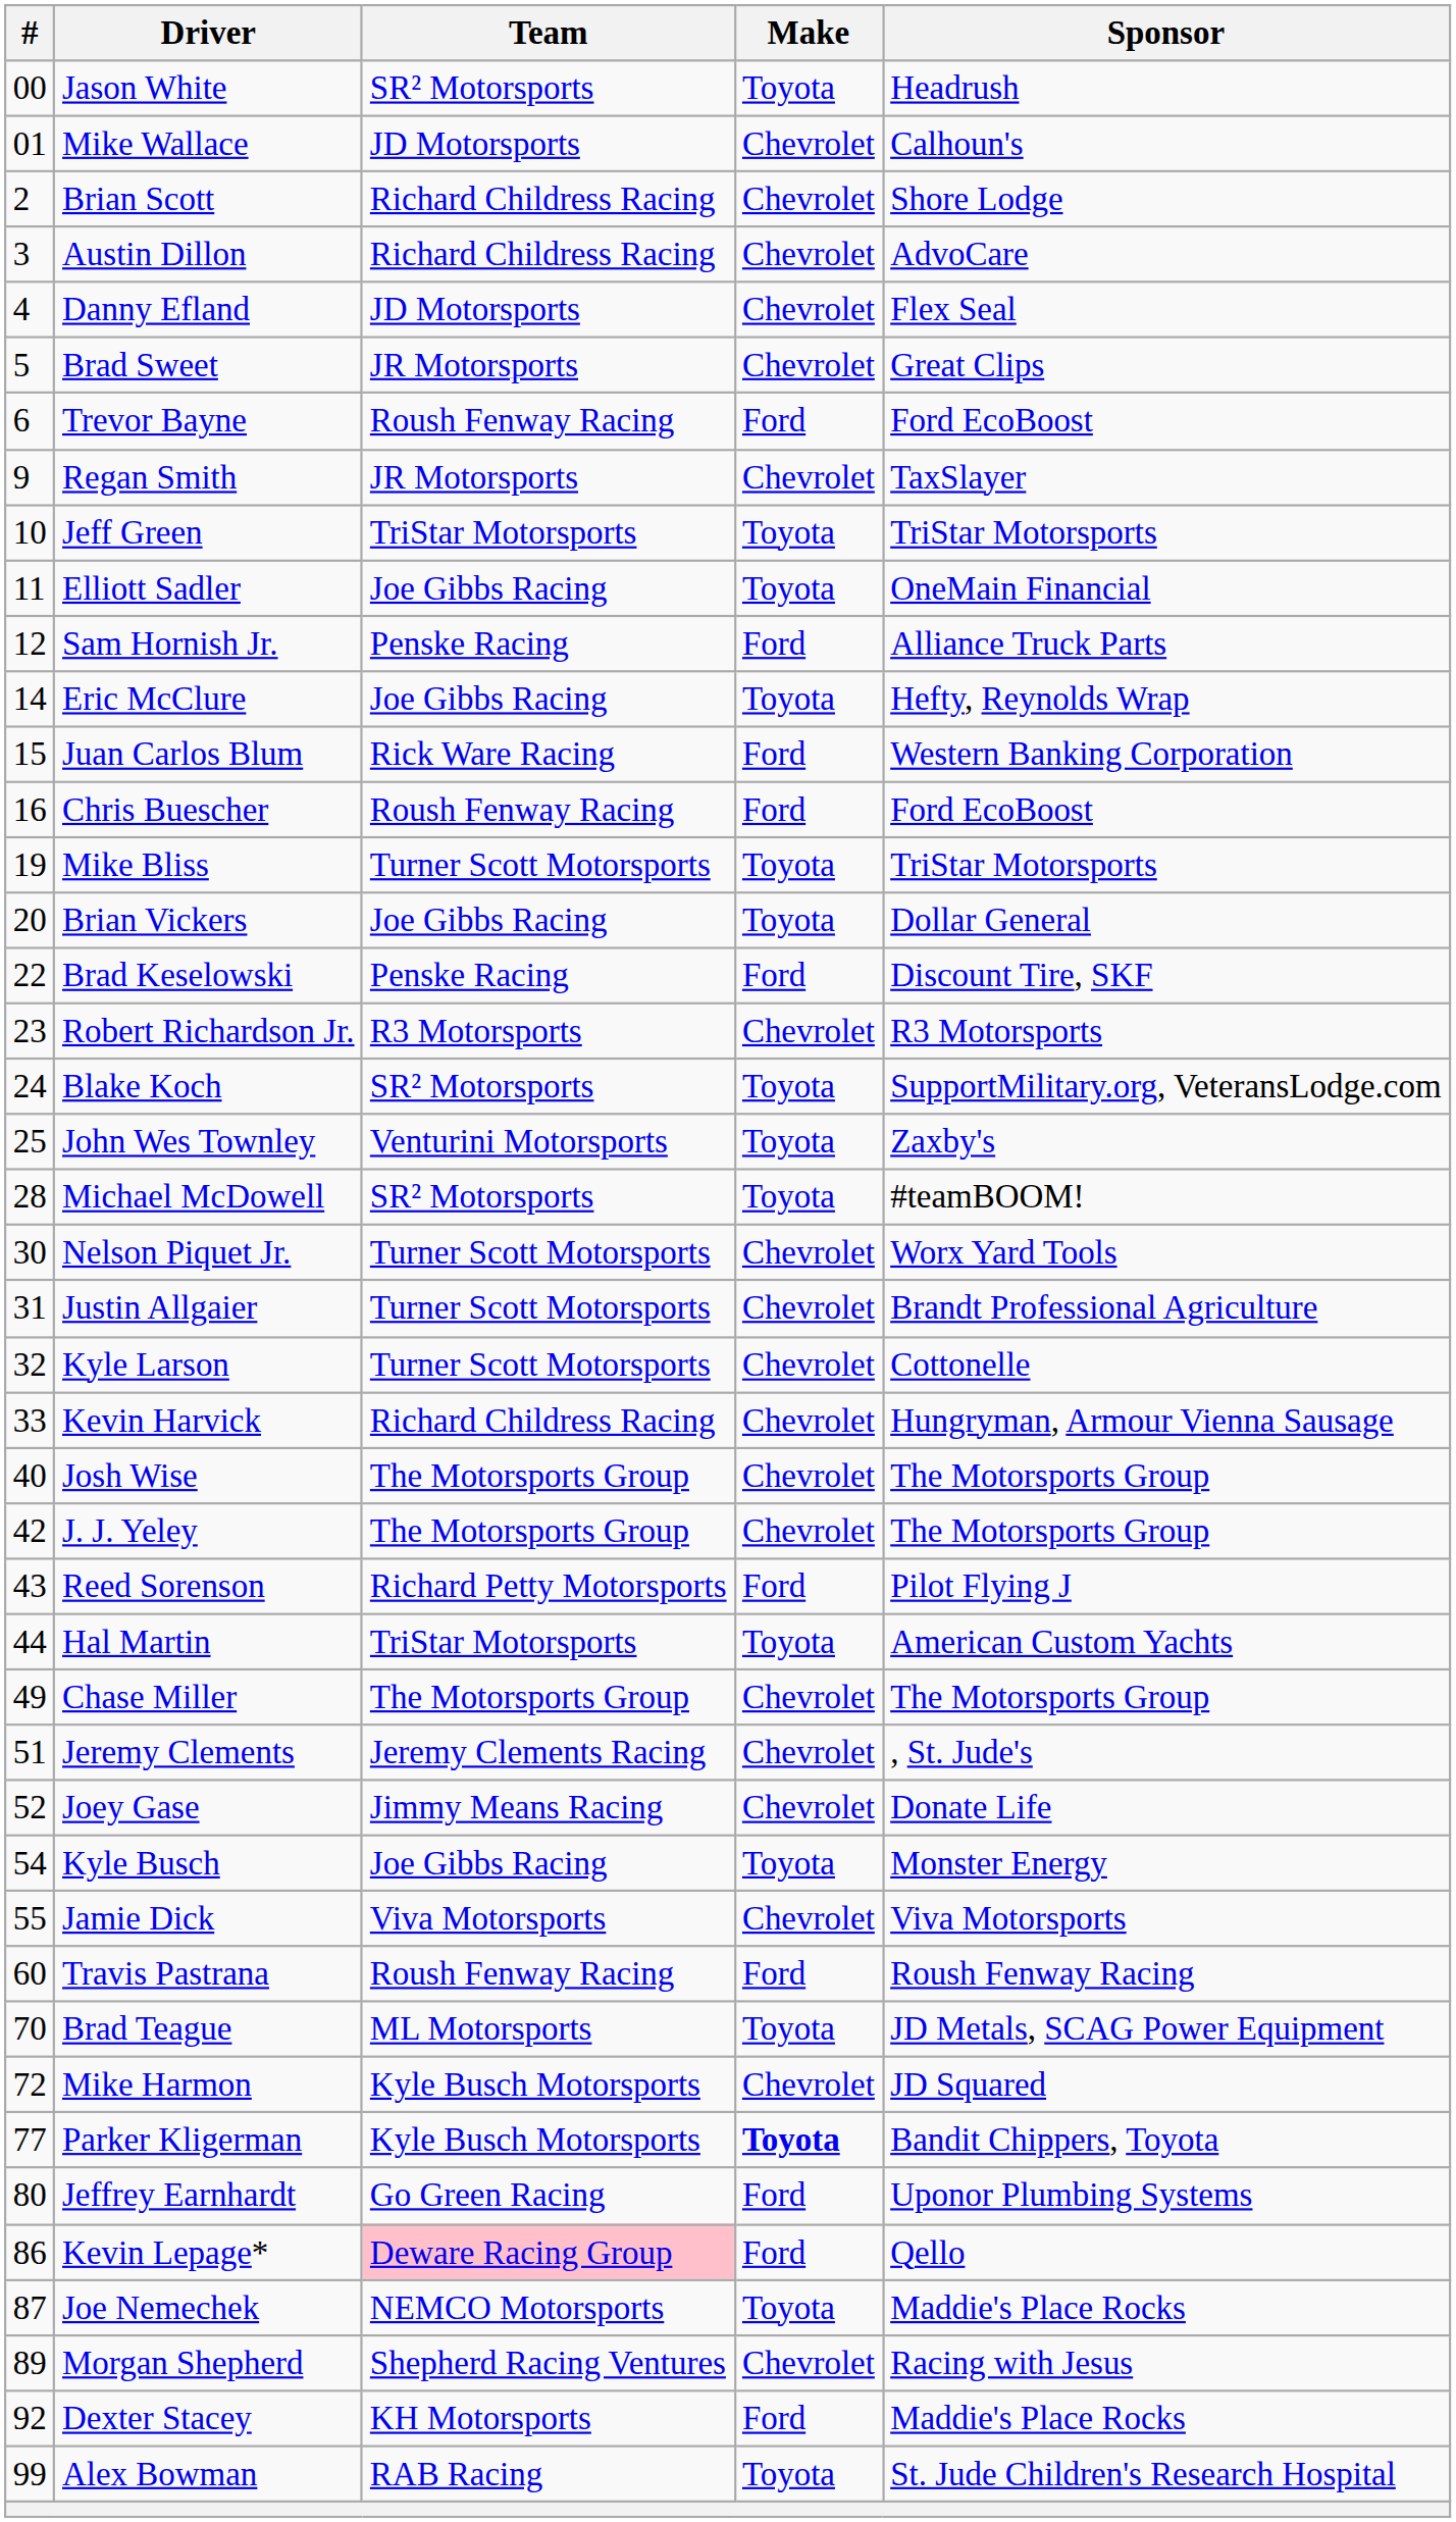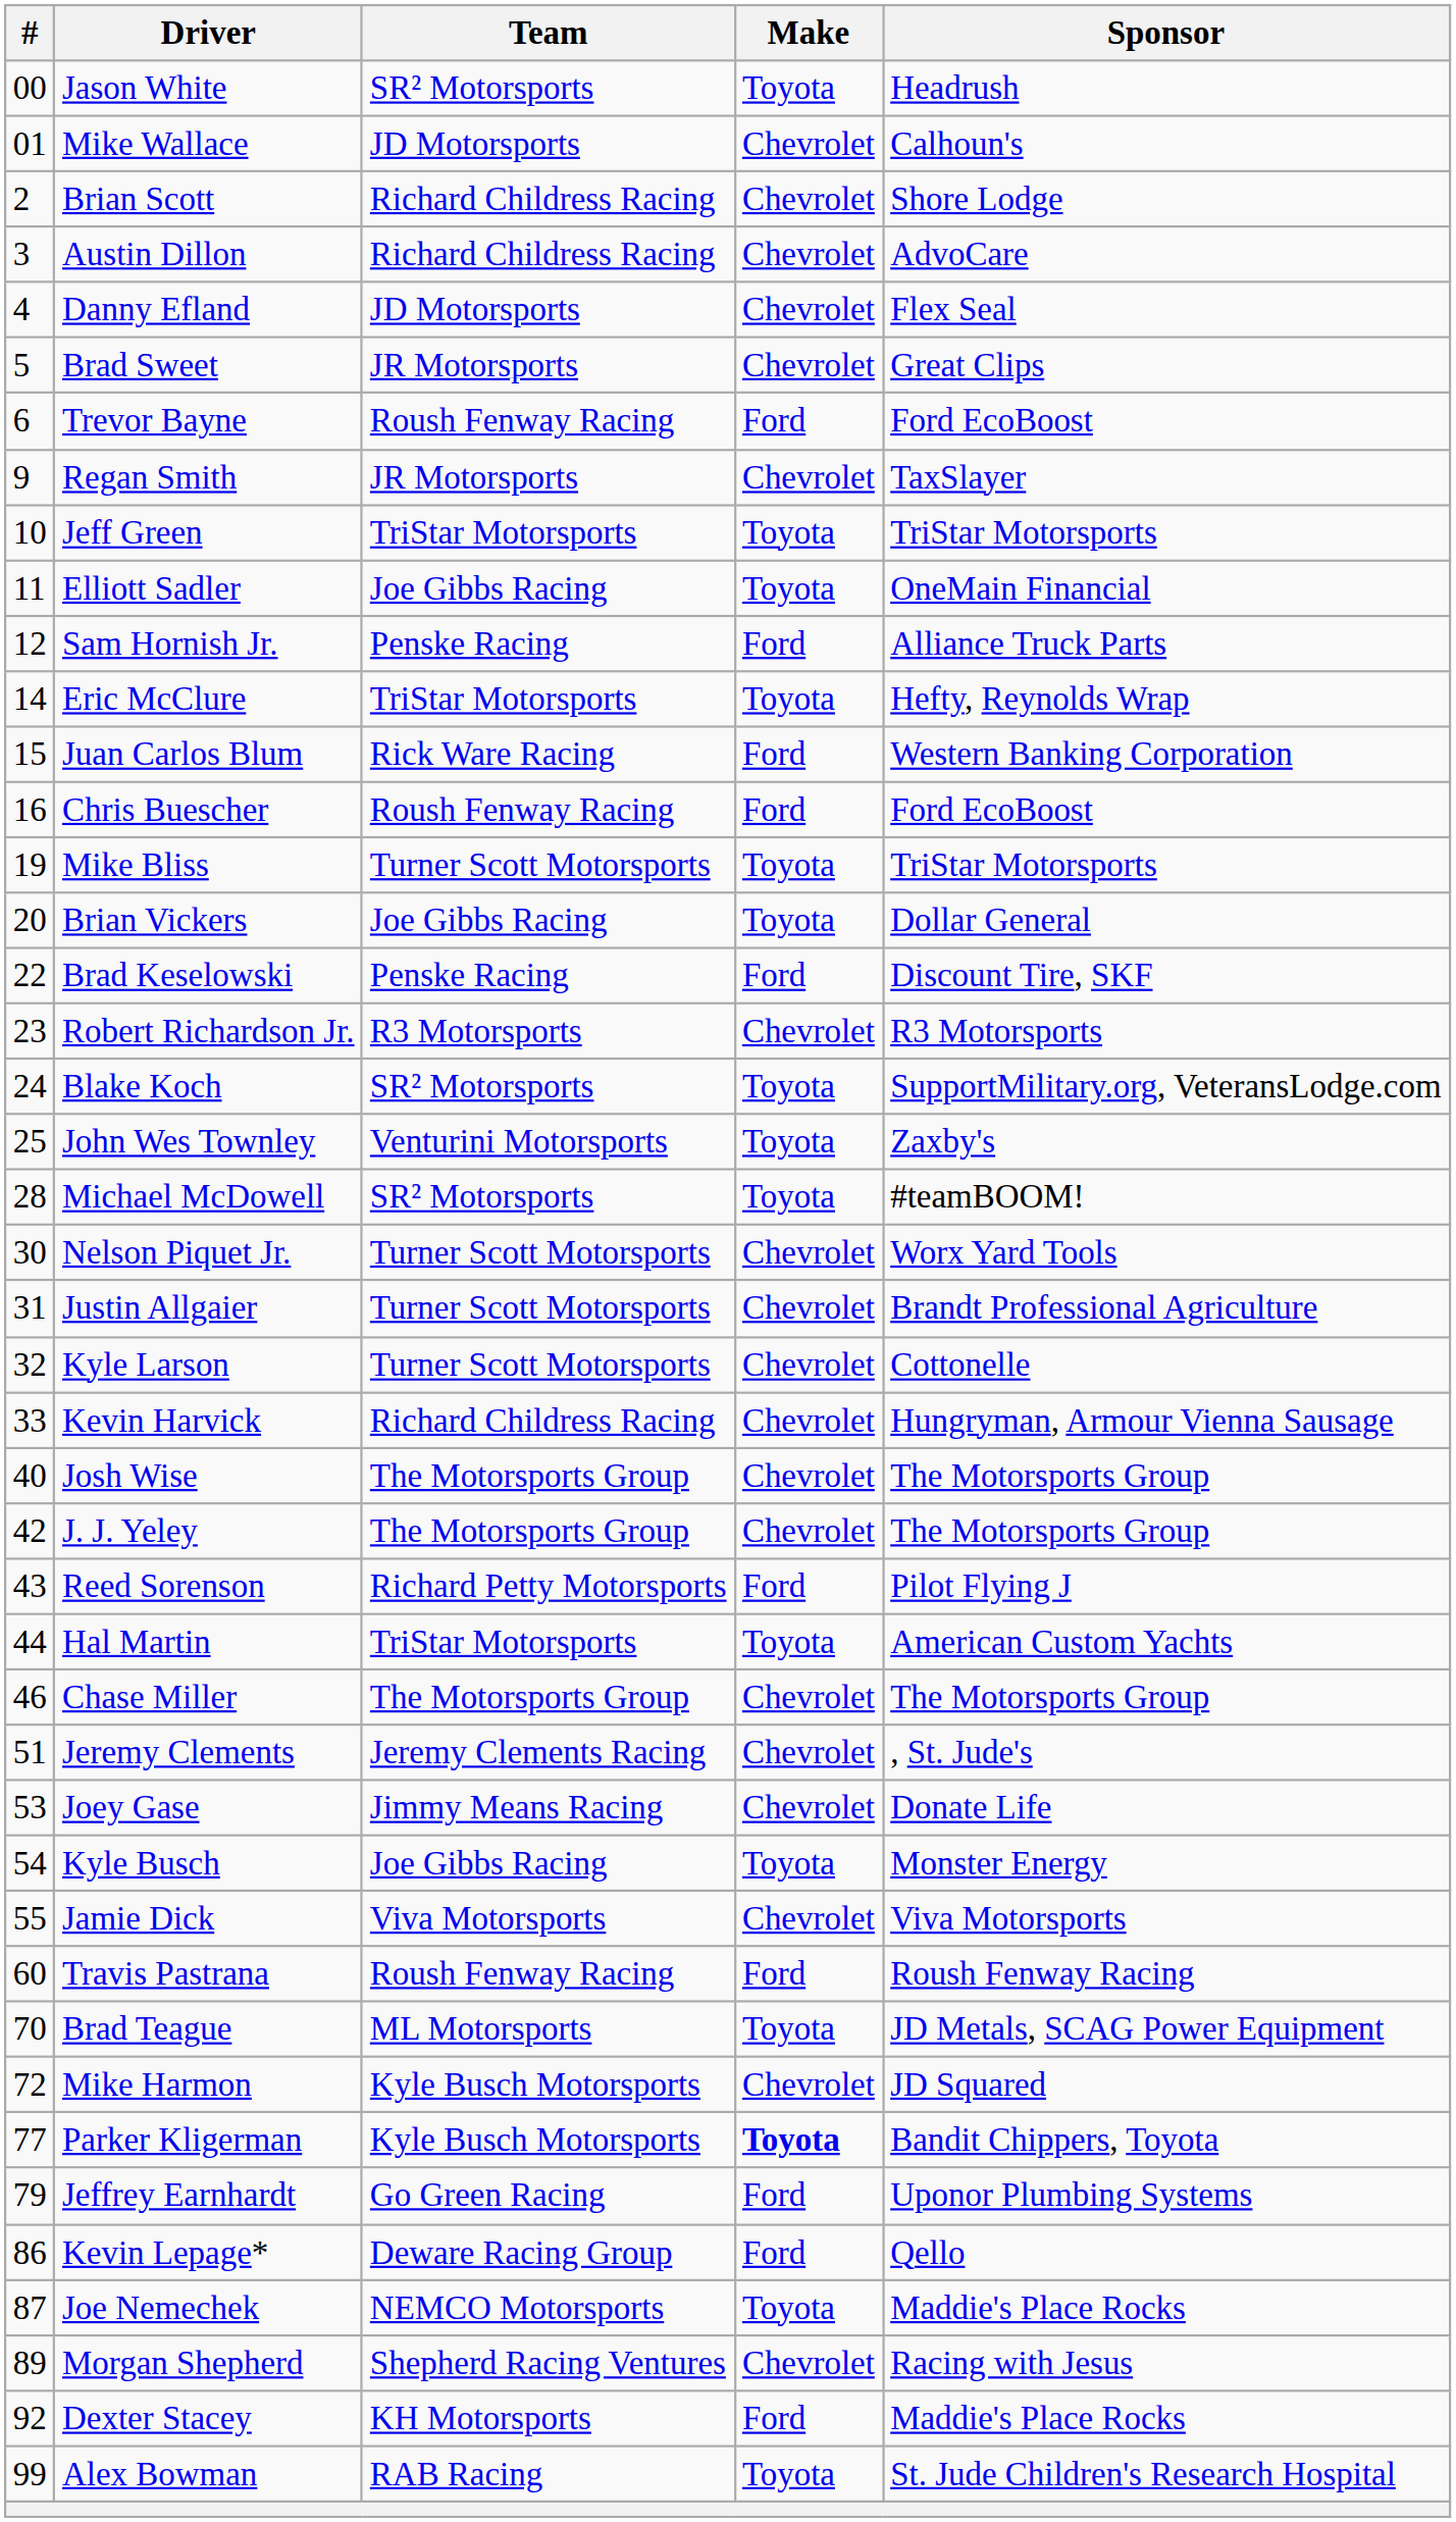 <table class="wikitable" style="font-size:95%">
 <tr>
 <th>#</th>
 <th>Driver</th>
 <th>Team</th>
 <th>Make</th>
 <th>Sponsor</th>
 </tr>
 <tr>
 <td>00</td>
 <td><a href='#'>Jason White</a></td>
 <td><a href='#'>SR² Motorsports</a></td>
 <td><a href='#'>Toyota</a></td>
 <td><a href='#'>Headrush</a></td>
 </tr>
 <tr>
 <td>01</td>
 <td><a href='#'>Mike Wallace</a></td>
 <td><a href='#'>JD Motorsports</a></td>
 <td><a href='#'>Chevrolet</a></td>
 <td><a href='#'>Calhoun's</a></td>
 </tr>
 <tr>
 <td>2</td>
 <td><a href='#'>Brian Scott</a></td>
 <td><a href='#'>Richard Childress Racing</a></td>
 <td><a href='#'>Chevrolet</a></td>
 <td><a href='#'>Shore Lodge</a></td>
 </tr>
 <tr>
 <td>3</td>
 <td><a href='#'>Austin Dillon</a></td>
 <td><a href='#'>Richard Childress Racing</a></td>
 <td><a href='#'>Chevrolet</a></td>
 <td><a href='#'>AdvoCare</a></td>
 </tr>
 <tr>
 <td>4</td>
 <td><a href='#'>Danny Efland</a></td>
 <td><a href='#'>JD Motorsports</a></td>
 <td><a href='#'>Chevrolet</a></td>
 <td><a href='#'>Flex Seal</a></td>
 </tr>
 <tr>
 <td>5</td>
 <td><a href='#'>Brad Sweet</a></td>
 <td><a href='#'>JR Motorsports</a></td>
 <td><a href='#'>Chevrolet</a></td>
 <td><a href='#'>Great Clips</a></td>
 </tr>
 <tr>
 <td>6</td>
 <td><a href='#'>Trevor Bayne</a></td>
 <td><a href='#'>Roush Fenway Racing</a></td>
 <td><a href='#'>Ford</a></td>
 <td><a href='#'>Ford EcoBoost</a></td>
 </tr>
 <tr>
 <td>9</td>
 <td><a href='#'>Regan Smith</a></td>
 <td><a href='#'>JR Motorsports</a></td>
 <td><a href='#'>Chevrolet</a></td>
 <td><a href='#'>TaxSlayer</a></td>
 </tr>
 <tr>
 <td>10</td>
 <td><a href='#'>Jeff Green</a></td>
 <td><a href='#'>TriStar Motorsports</a></td>
 <td><a href='#'>Toyota</a></td>
 <td><a href='#'>TriStar Motorsports</a></td>
 </tr>
 <tr>
 <td>11</td>
 <td><a href='#'>Elliott Sadler</a></td>
 <td><a href='#'>Joe Gibbs Racing</a></td>
 <td><a href='#'>Toyota</a></td>
 <td><a href='#'>OneMain Financial</a></td>
 </tr>
 <tr>
 <td>12</td>
 <td><a href='#'>Sam Hornish Jr.</a></td>
 <td><a href='#'>Penske Racing</a></td>
 <td><a href='#'>Ford</a></td>
 <td><a href='#'>Alliance Truck Parts</a></td>
 </tr>
 <tr>
 <td>14</td>
 <td><a href='#'>Eric McClure</a></td>
-<td><a href='#'>Joe Gibbs Racing</a></td>
+<td><a href='#'>TriStar Motorsports</a></td>
 <td><a href='#'>Toyota</a></td>
 <td><a href='#'>Hefty</a>, <a href='#'>Reynolds Wrap</a></td>
 </tr>
 <tr>
 <td>15</td>
 <td><a href='#'>Juan Carlos Blum</a></td>
 <td><a href='#'>Rick Ware Racing</a></td>
 <td><a href='#'>Ford</a></td>
 <td><a href='#'>Western Banking Corporation</a></td>
 </tr>
 <tr>
 <td>16</td>
 <td><a href='#'>Chris Buescher</a></td>
 <td><a href='#'>Roush Fenway Racing</a></td>
 <td><a href='#'>Ford</a></td>
 <td><a href='#'>Ford EcoBoost</a></td>
 </tr>
 <tr>
 <td>19</td>
 <td><a href='#'>Mike Bliss</a></td>
 <td><a href='#'>Turner Scott Motorsports</a></td>
 <td><a href='#'>Toyota</a></td>
 <td><a href='#'>TriStar Motorsports</a></td>
 </tr>
 <tr>
 <td>20</td>
 <td><a href='#'>Brian Vickers</a></td>
 <td><a href='#'>Joe Gibbs Racing</a></td>
 <td><a href='#'>Toyota</a></td>
 <td><a href='#'>Dollar General</a></td>
 </tr>
 <tr>
 <td>22</td>
 <td><a href='#'>Brad Keselowski</a></td>
 <td><a href='#'>Penske Racing</a></td>
 <td><a href='#'>Ford</a></td>
 <td><a href='#'>Discount Tire</a>, <a href='#'>SKF</a></td>
 </tr>
 <tr>
 <td>23</td>
 <td><a href='#'>Robert Richardson Jr.</a></td>
 <td><a href='#'>R3 Motorsports</a></td>
 <td><a href='#'>Chevrolet</a></td>
 <td><a href='#'>R3 Motorsports</a></td>
 </tr>
 <tr>
 <td>24</td>
 <td><a href='#'>Blake Koch</a></td>
 <td><a href='#'>SR² Motorsports</a></td>
 <td><a href='#'>Toyota</a></td>
 <td><a href='#'>SupportMilitary.org</a>, VeteransLodge.com</td>
 </tr>
 <tr>
 <td>25</td>
 <td><a href='#'>John Wes Townley</a></td>
 <td><a href='#'>Venturini Motorsports</a></td>
 <td><a href='#'>Toyota</a></td>
 <td><a href='#'>Zaxby's</a></td>
 </tr>
 <tr>
 <td>28</td>
 <td><a href='#'>Michael McDowell</a></td>
 <td><a href='#'>SR² Motorsports</a></td>
 <td><a href='#'>Toyota</a></td>
 <td>#teamBOOM!</td>
 </tr>
 <tr>
 <td>30</td>
 <td><a href='#'>Nelson Piquet Jr.</a></td>
 <td><a href='#'>Turner Scott Motorsports</a></td>
 <td><a href='#'>Chevrolet</a></td>
 <td><a href='#'>Worx Yard Tools</a></td>
 </tr>
 <tr>
 <td>31</td>
 <td><a href='#'>Justin Allgaier</a></td>
 <td><a href='#'>Turner Scott Motorsports</a></td>
 <td><a href='#'>Chevrolet</a></td>
 <td><a href='#'>Brandt Professional Agriculture</a></td>
 </tr>
 <tr>
 <td>32</td>
 <td><a href='#'>Kyle Larson</a></td>
 <td><a href='#'>Turner Scott Motorsports</a></td>
 <td><a href='#'>Chevrolet</a></td>
 <td><a href='#'>Cottonelle</a></td>
 </tr>
 <tr>
 <td>33</td>
 <td><a href='#'>Kevin Harvick</a></td>
 <td><a href='#'>Richard Childress Racing</a></td>
 <td><a href='#'>Chevrolet</a></td>
 <td><a href='#'>Hungryman</a>, <a href='#'>Armour Vienna Sausage</a></td>
 </tr>
 <tr>
 <td>40</td>
 <td><a href='#'>Josh Wise</a></td>
 <td><a href='#'>The Motorsports Group</a></td>
 <td><a href='#'>Chevrolet</a></td>
 <td><a href='#'>The Motorsports Group</a></td>
 </tr>
 <tr>
 <td>42</td>
 <td><a href='#'>J. J. Yeley</a></td>
 <td><a href='#'>The Motorsports Group</a></td>
 <td><a href='#'>Chevrolet</a></td>
 <td><a href='#'>The Motorsports Group</a></td>
 </tr>
 <tr>
 <td>43</td>
 <td><a href='#'>Reed Sorenson</a></td>
 <td><a href='#'>Richard Petty Motorsports</a></td>
 <td><a href='#'>Ford</a></td>
 <td><a href='#'>Pilot Flying J</a></td>
 </tr>
 <tr>
 <td>44</td>
 <td><a href='#'>Hal Martin</a></td>
 <td><a href='#'>TriStar Motorsports</a></td>
 <td><a href='#'>Toyota</a></td>
 <td><a href='#'>American Custom Yachts</a></td>
 </tr>
 <tr>
-<td>49</td>
+<td>46</td>
 <td><a href='#'>Chase Miller</a></td>
 <td><a href='#'>The Motorsports Group</a></td>
 <td><a href='#'>Chevrolet</a></td>
 <td><a href='#'>The Motorsports Group</a></td>
 </tr>
 <tr>
 <td>51</td>
 <td><a href='#'>Jeremy Clements</a></td>
 <td><a href='#'>Jeremy Clements Racing</a></td>
 <td><a href='#'>Chevrolet</a></td>
 <td>, <a href='#'>St. Jude's</a></td>
 </tr>
 <tr>
-<td>52</td>
+<td>53</td>
 <td><a href='#'>Joey Gase</a></td>
 <td><a href='#'>Jimmy Means Racing</a></td>
 <td><a href='#'>Chevrolet</a></td>
 <td><a href='#'>Donate Life</a></td>
 </tr>
 <tr>
 <td>54</td>
 <td><a href='#'>Kyle Busch</a></td>
 <td><a href='#'>Joe Gibbs Racing</a></td>
 <td><a href='#'>Toyota</a></td>
 <td><a href='#'>Monster Energy</a></td>
 </tr>
 <tr>
 <td>55</td>
 <td><a href='#'>Jamie Dick</a></td>
 <td><a href='#'>Viva Motorsports</a></td>
 <td><a href='#'>Chevrolet</a></td>
 <td><a href='#'>Viva Motorsports</a></td>
 </tr>
 <tr>
 <td>60</td>
 <td><a href='#'>Travis Pastrana</a></td>
 <td><a href='#'>Roush Fenway Racing</a></td>
 <td><a href='#'>Ford</a></td>
 <td><a href='#'>Roush Fenway Racing</a></td>
 </tr>
 <tr>
 <td>70</td>
 <td><a href='#'>Brad Teague</a></td>
 <td><a href='#'>ML Motorsports</a></td>
 <td><a href='#'>Toyota</a></td>
 <td><a href='#'>JD Metals</a>, <a href='#'>SCAG Power Equipment</a></td>
 </tr>
 <tr>
 <td>72</td>
 <td><a href='#'>Mike Harmon</a></td>
 <td><a href='#'>Kyle Busch Motorsports</a></td>
 <td><a href='#'>Chevrolet</a></td>
 <td><a href='#'>JD Squared</a></td>
 </tr>
 <tr>
 <td>77</td>
 <td><a href='#'>Parker Kligerman</a></td>
 <td><a href='#'>Kyle Busch Motorsports</a></td>
 <td><strong><a href='#'>Toyota</a></strong></td>
 <td><a href='#'>Bandit Chippers</a>, <a href='#'>Toyota</a></td>
 </tr>
 <tr>
-<td>80</td>
+<td>79</td>
 <td><a href='#'>Jeffrey Earnhardt</a></td>
 <td><a href='#'>Go Green Racing</a></td>
 <td><a href='#'>Ford</a></td>
 <td><a href='#'>Uponor Plumbing Systems</a></td>
 </tr>
 <tr>
 <td>86</td>
 <td><a href='#'>Kevin Lepage</a>*</td>
-<td style="background: pink;"><a href='#'>Deware Racing Group</a></td>
+<td><a href='#'>Deware Racing Group</a></td>
 <td><a href='#'>Ford</a></td>
 <td><a href='#'>Qello</a></td>
 </tr>
 <tr>
 <td>87</td>
 <td><a href='#'>Joe Nemechek</a></td>
 <td><a href='#'>NEMCO Motorsports</a></td>
 <td><a href='#'>Toyota</a></td>
 <td><a href='#'>Maddie's Place Rocks</a></td>
 </tr>
 <tr>
 <td>89</td>
 <td><a href='#'>Morgan Shepherd</a></td>
 <td><a href='#'>Shepherd Racing Ventures</a></td>
 <td><a href='#'>Chevrolet</a></td>
 <td><a href='#'>Racing with Jesus</a></td>
 </tr>
 <tr>
 <td>92</td>
 <td><a href='#'>Dexter Stacey</a></td>
 <td><a href='#'>KH Motorsports</a></td>
 <td><a href='#'>Ford</a></td>
 <td><a href='#'>Maddie's Place Rocks</a></td>
 </tr>
 <tr>
 <td>99</td>
 <td><a href='#'>Alex Bowman</a></td>
 <td><a href='#'>RAB Racing</a></td>
 <td><a href='#'>Toyota</a></td>
 <td><a href='#'>St. Jude Children's Research Hospital</a></td>
 </tr>
 <tr>
 <th colspan="5"></th>
 </tr>
 </table>
